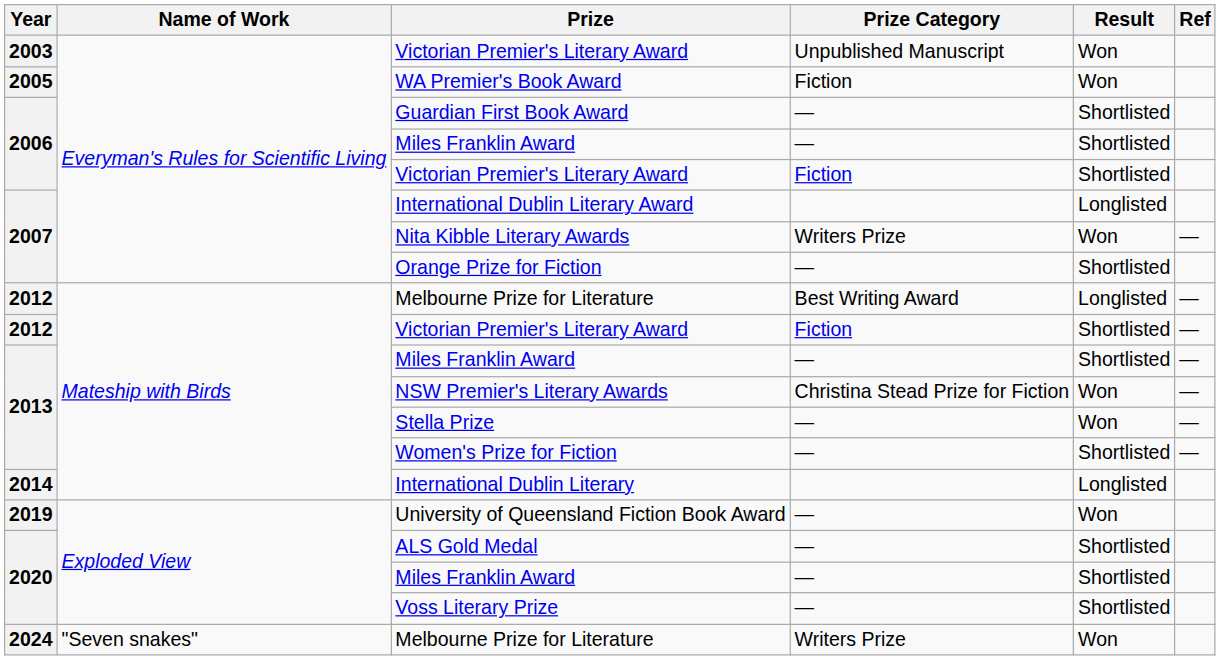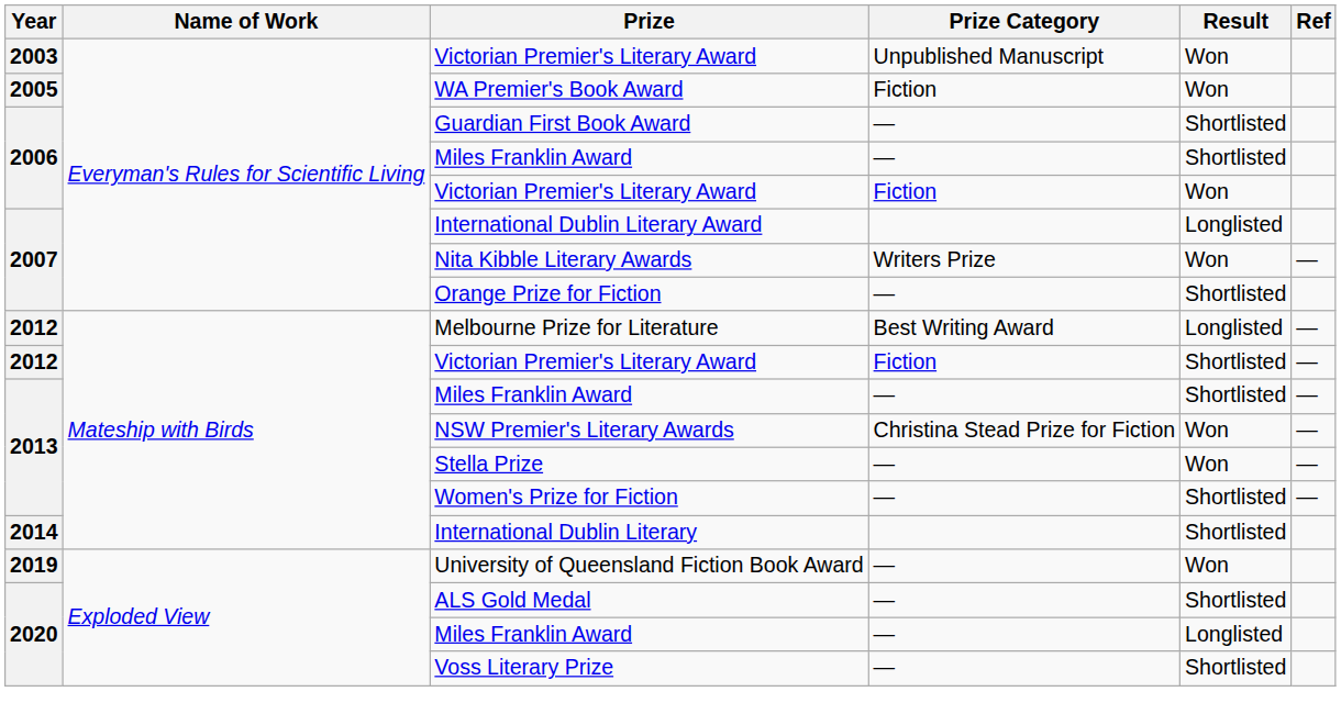 <table class="wikitable sortable">
 <tr>
 <th>Year</th>
 <th>Name of Work</th>
 <th>Prize</th>
 <th>Prize Category</th>
 <th>Result</th>
 <th>Ref</th>
 </tr>
 <tr>
 <th>2003</th>
 <td rowspan="8"><em><a href='#'>Everyman's Rules for Scientific Living</a></em></td>
 <td><a href='#'>Victorian Premier's Literary Award</a></td>
 <td>Unpublished Manuscript</td>
 <td>Won</td>
 <td></td>
 </tr>
 <tr>
 <th>2005</th>
 <td><a href='#'>WA Premier's Book Award</a></td>
 <td>Fiction</td>
 <td>Won</td>
 <td></td>
 </tr>
 <tr>
 <th rowspan="3">2006</th>
 <td><a href='#'>Guardian First Book Award</a></td>
 <td>—</td>
 <td>Shortlisted</td>
 <td></td>
 </tr>
 <tr>
 <td><a href='#'>Miles Franklin Award</a></td>
 <td>—</td>
 <td>Shortlisted</td>
 <td></td>
 </tr>
 <tr>
 <td><a href='#'>Victorian Premier's Literary Award</a></td>
 <td><a href='#'>Fiction</a></td>
-<td>Shortlisted</td>
+<td>Won</td>
 <td></td>
 </tr>
 <tr>
 <th rowspan="3">2007</th>
 <td><a href='#'>International Dublin Literary Award</a></td>
 <td></td>
 <td>Longlisted</td>
 <td></td>
 </tr>
 <tr>
 <td><a href='#'>Nita Kibble Literary Awards</a></td>
 <td>Writers Prize</td>
 <td>Won</td>
 <td>—</td>
 </tr>
 <tr>
 <td><a href='#'>Orange Prize for Fiction</a></td>
 <td>—</td>
 <td>Shortlisted</td>
 <td></td>
 </tr>
 <tr>
 <th>2012</th>
 <td rowspan="7"><em><a href='#'>Mateship with Birds</a></em></td>
 <td>Melbourne Prize for Literature</td>
 <td>Best Writing Award</td>
 <td>Longlisted</td>
 <td>—</td>
 </tr>
 <tr>
 <th>2012</th>
 <td><a href='#'>Victorian Premier's Literary Award</a></td>
 <td><a href='#'>Fiction</a></td>
 <td>Shortlisted</td>
 <td>—</td>
 </tr>
 <tr>
 <th rowspan="4">2013</th>
 <td><a href='#'>Miles Franklin Award</a></td>
 <td>—</td>
 <td>Shortlisted</td>
 <td>—</td>
 </tr>
 <tr>
 <td><a href='#'>NSW Premier's Literary Awards</a></td>
 <td>Christina Stead Prize for Fiction</td>
 <td>Won</td>
 <td>—</td>
 </tr>
 <tr>
 <td><a href='#'>Stella Prize</a></td>
 <td>—</td>
 <td>Won</td>
 <td>—</td>
 </tr>
 <tr>
 <td><a href='#'>Women's Prize for Fiction</a></td>
 <td>—</td>
 <td>Shortlisted</td>
 <td>—</td>
 </tr>
 <tr>
 <th>2014</th>
 <td><a href='#'>International Dublin Literary</a></td>
 <td></td>
-<td>Longlisted</td>
+<td>Shortlisted</td>
 <td></td>
 </tr>
 <tr>
 <th>2019</th>
 <td rowspan="4"><em><a href='#'>Exploded View</a></em></td>
 <td>University of Queensland Fiction Book Award</td>
 <td>—</td>
 <td>Won</td>
 <td></td>
 </tr>
 <tr>
 <th rowspan="3">2020</th>
 <td><a href='#'>ALS Gold Medal</a></td>
 <td>—</td>
 <td>Shortlisted</td>
 <td></td>
 </tr>
 <tr>
 <td><a href='#'>Miles Franklin Award</a></td>
 <td>—</td>
-<td>Shortlisted</td>
+<td>Longlisted</td>
 <td></td>
 </tr>
 <tr>
 <td><a href='#'>Voss Literary Prize</a></td>
 <td>—</td>
 <td>Shortlisted</td>
 <td></td>
 </tr>
-<tr>
-<th>2024</th>
-<td>"Seven snakes"</td>
-<td>Melbourne Prize for Literature</td>
-<td>Writers Prize</td>
-<td>Won</td>
-<td></td>
-</tr>
 </table>
